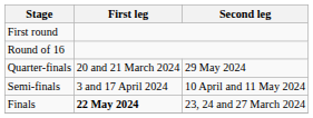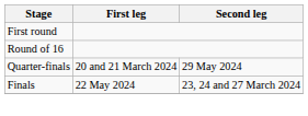 <table class="wikitable">
 <tr>
 <th>Stage</th>
 <th>First leg</th>
 <th>Second leg</th>
 </tr>
 <tr>
 <td>First round</td>
 <td colspan=2></td>
 </tr>
 <tr>
 <td>Round of 16</td>
 <td colspan=2></td>
 </tr>
 <tr>
 <td>Quarter-finals</td>
 <td>20 and 21 March 2024</td>
 <td>29 May 2024</td>
 </tr>
 <tr>
-<td>Semi-finals</td>
-<td>3 and 17 April 2024</td>
-<td>10 April and 11 May 2024</td>
-</tr>
-<tr>
 <td>Finals</td>
-<td><strong>22 May 2024</strong></td>
+<td>22 May 2024</td>
 <td>23, 24 and 27 March 2024</td>
 </tr>
 <tr>
 </tr>
 </table>
